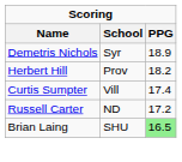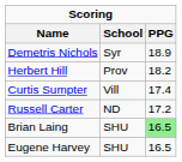 <table class="wikitable">
 <tr>
 <td colspan=3 style="text-align:center;"><strong>Scoring</strong></td>
 </tr>
 <tr>
 <th>Name</th>
 <th>School</th>
 <th>PPG</th>
 </tr>
 <tr>
 <td><a href='#'>Demetris Nichols</a></td>
 <td>Syr</td>
 <td>18.9</td>
 </tr>
 <tr>
 <td><a href='#'>Herbert Hill</a></td>
 <td>Prov</td>
 <td>18.2</td>
 </tr>
 <tr>
 <td><a href='#'>Curtis Sumpter</a></td>
 <td>Vill</td>
 <td>17.4</td>
 </tr>
 <tr>
 <td><a href='#'>Russell Carter</a></td>
 <td>ND</td>
 <td>17.2</td>
 </tr>
 <tr>
 <td>Brian Laing</td>
 <td>SHU</td>
 <td style="background: lightgreen;">16.5</td>
 </tr>
+<tr>
+<td>Eugene Harvey</td>
+<td>SHU</td>
+<td>16.5</td>
+</tr>
 </table>
